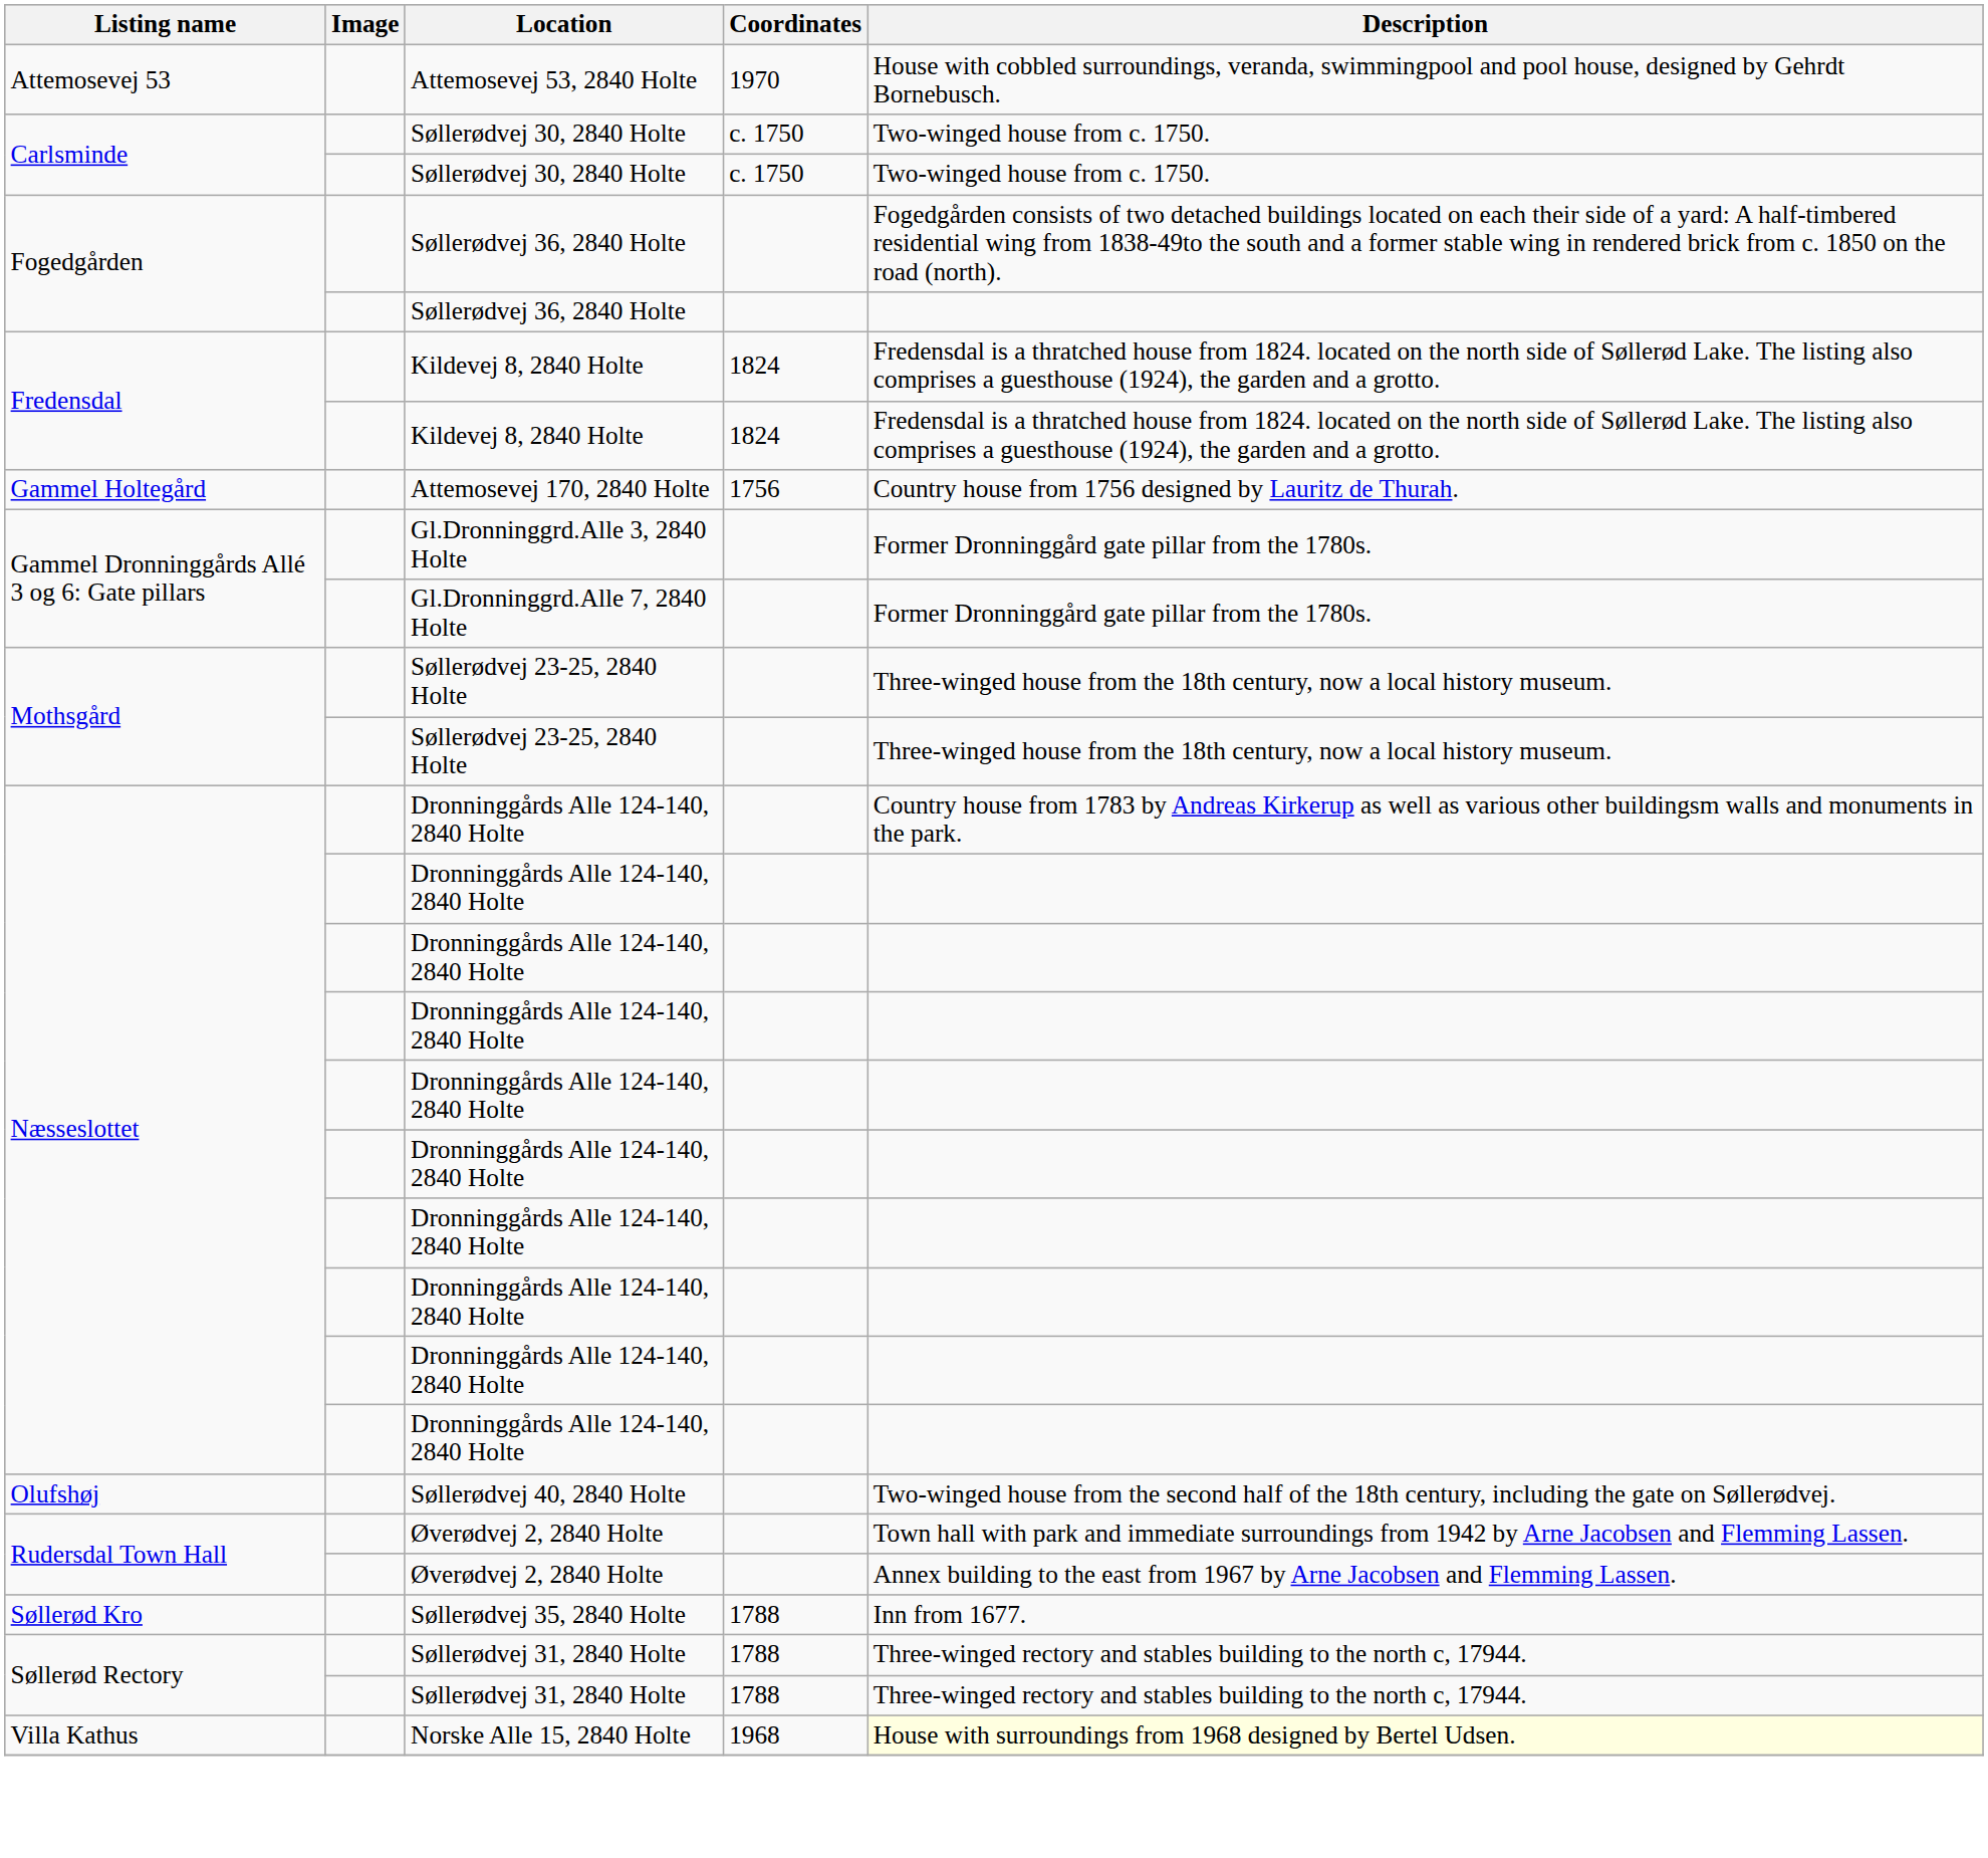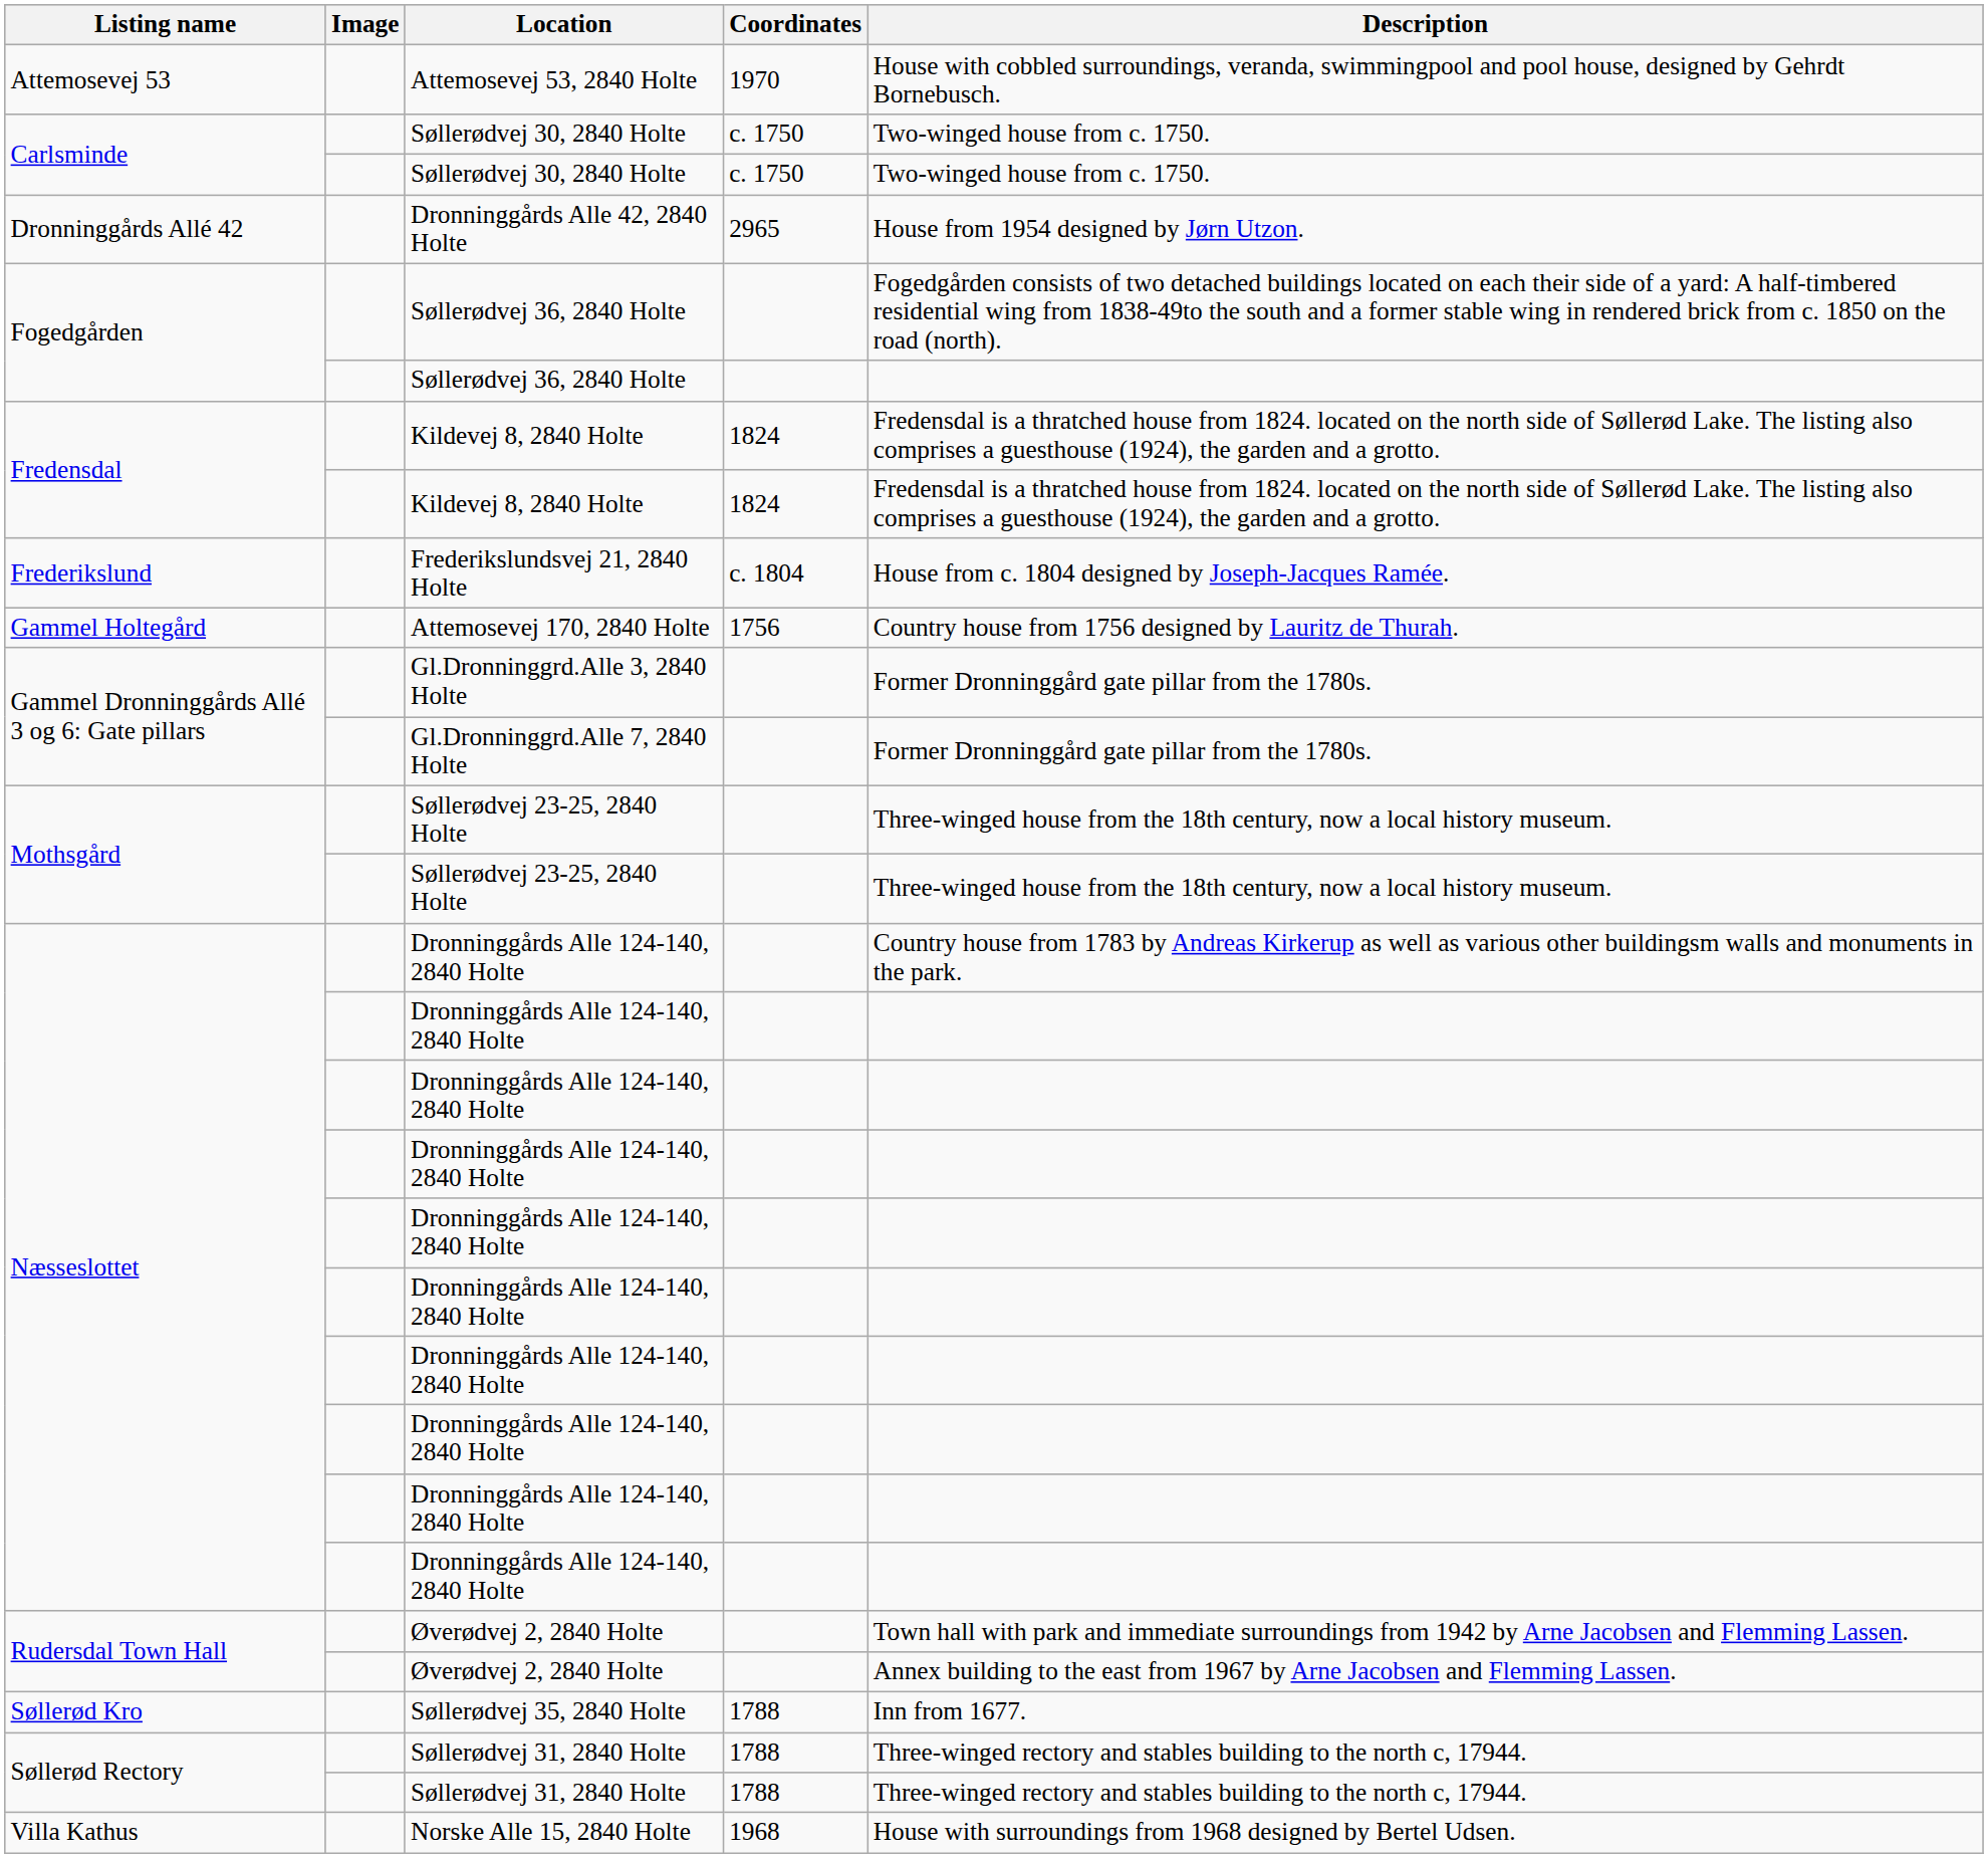 <table class="wikitable sortable">
 <tr>
 <th>Listing name</th>
 <th>Image</th>
 <th>Location</th>
 <th>Coordinates</th>
 <th>Description</th>
 </tr>
 <tr>
 <td>Attemosevej 53</td>
 <td></td>
 <td>Attemosevej 53, 2840 Holte</td>
 <td>1970</td>
 <td>House with cobbled surroundings, veranda, swimmingpool and pool house, designed by Gehrdt Bornebusch.</td>
 </tr>
 <tr>
 <td rowspan="2"><a href='#'>Carlsminde</a></td>
 <td></td>
 <td>Søllerødvej 30, 2840 Holte</td>
 <td>c. 1750</td>
 <td>Two-winged house from c. 1750.</td>
 </tr>
 <tr>
 <td></td>
 <td>Søllerødvej 30, 2840 Holte</td>
 <td>c. 1750</td>
 <td>Two-winged house from c. 1750.</td>
 </tr>
 <tr>
+<td>Dronninggårds Allé 42</td>
+<td></td>
+<td>Dronninggårds Alle 42, 2840 Holte</td>
+<td>2965</td>
+<td>House from 1954 designed by <a href='#'>Jørn Utzon</a>.</td>
+</tr>
+<tr>
 <td rowspan="2">Fogedgården</td>
 <td></td>
 <td>Søllerødvej 36, 2840 Holte</td>
 <td></td>
 <td>Fogedgården consists of two detached buildings located on each their side of a yard: A half-timbered residential wing from 1838-49to the south and a former stable wing in rendered brick from c. 1850 on the road (north).</td>
 </tr>
 <tr>
 <td></td>
 <td>Søllerødvej 36, 2840 Holte</td>
 <td></td>
 <td></td>
 </tr>
 <tr>
 <td rowspan="2"><a href='#'>Fredensdal</a></td>
 <td></td>
 <td>Kildevej 8, 2840 Holte</td>
 <td>1824</td>
 <td>Fredensdal is a thratched house from 1824. located on the north side of Søllerød Lake. The listing also comprises a guesthouse (1924), the garden and a grotto.</td>
 </tr>
 <tr>
 <td></td>
 <td>Kildevej 8, 2840 Holte</td>
 <td>1824</td>
 <td>Fredensdal is a thratched house from 1824. located on the north side of Søllerød Lake. The listing also comprises a guesthouse (1924), the garden and a grotto.</td>
+</tr>
+<tr>
+<td><a href='#'>Frederikslund</a></td>
+<td></td>
+<td>Frederikslundsvej 21, 2840 Holte</td>
+<td>c. 1804</td>
+<td>House from c. 1804 designed by <a href='#'>Joseph-Jacques Ramée</a>.</td>
 </tr>
 <tr>
 <td><a href='#'>Gammel Holtegård</a></td>
 <td></td>
 <td>Attemosevej 170, 2840 Holte</td>
 <td>1756</td>
 <td>Country house from 1756 designed by <a href='#'>Lauritz de Thurah</a>.</td>
 </tr>
 <tr>
 <td rowspan="2">Gammel Dronninggårds Allé 3 og 6: Gate pillars</td>
 <td></td>
 <td>Gl.Dronninggrd.Alle 3, 2840 Holte</td>
 <td></td>
 <td>Former Dronninggård gate pillar from the 1780s.</td>
 </tr>
 <tr>
 <td></td>
 <td>Gl.Dronninggrd.Alle 7, 2840 Holte</td>
 <td></td>
 <td>Former Dronninggård gate pillar from the 1780s.</td>
 </tr>
 <tr>
 <td rowspan="2"><a href='#'>Mothsgård</a></td>
 <td></td>
 <td>Søllerødvej 23-25, 2840 Holte</td>
 <td></td>
 <td>Three-winged house from the 18th century, now a local history museum.</td>
 </tr>
 <tr>
 <td></td>
 <td>Søllerødvej 23-25, 2840 Holte</td>
 <td></td>
 <td>Three-winged house from the 18th century, now a local history museum.</td>
 </tr>
 <tr>
 <td rowspan="10"><a href='#'>Næsseslottet</a></td>
 <td></td>
 <td>Dronninggårds Alle 124-140, 2840 Holte</td>
 <td></td>
 <td>Country house from 1783 by <a href='#'>Andreas Kirkerup</a> as well as various other buildingsm walls and monuments in the park.</td>
 </tr>
 <tr>
 <td></td>
 <td>Dronninggårds Alle 124-140, 2840 Holte</td>
 <td></td>
 <td></td>
 </tr>
 <tr>
 <td></td>
 <td>Dronninggårds Alle 124-140, 2840 Holte</td>
 <td></td>
 <td></td>
 </tr>
 <tr>
 <td></td>
 <td>Dronninggårds Alle 124-140, 2840 Holte</td>
 <td></td>
 <td></td>
 </tr>
 <tr>
 <td></td>
 <td>Dronninggårds Alle 124-140, 2840 Holte</td>
 <td></td>
 <td></td>
 </tr>
 <tr>
 <td></td>
 <td>Dronninggårds Alle 124-140, 2840 Holte</td>
 <td></td>
 <td></td>
 </tr>
 <tr>
 <td></td>
 <td>Dronninggårds Alle 124-140, 2840 Holte</td>
 <td></td>
 <td></td>
 </tr>
 <tr>
 <td></td>
 <td>Dronninggårds Alle 124-140, 2840 Holte</td>
 <td></td>
 <td></td>
 </tr>
 <tr>
 <td></td>
 <td>Dronninggårds Alle 124-140, 2840 Holte</td>
 <td></td>
 <td></td>
 </tr>
 <tr>
 <td></td>
 <td>Dronninggårds Alle 124-140, 2840 Holte</td>
 <td></td>
 <td></td>
 </tr>
 <tr>
-<td><a href='#'>Olufshøj</a></td>
-<td></td>
-<td>Søllerødvej 40, 2840 Holte</td>
-<td></td>
-<td>Two-winged house from the second half of the 18th century, including the gate on Søllerødvej.</td>
-</tr>
-<tr>
 <td rowspan="2"><a href='#'>Rudersdal Town Hall</a></td>
 <td></td>
 <td>Øverødvej 2, 2840 Holte</td>
 <td></td>
 <td>Town hall with park and immediate surroundings from 1942 by <a href='#'>Arne Jacobsen</a> and <a href='#'>Flemming Lassen</a>.</td>
 </tr>
 <tr>
 <td></td>
 <td>Øverødvej 2, 2840 Holte</td>
 <td></td>
 <td>Annex building to the east from 1967 by <a href='#'>Arne Jacobsen</a> and <a href='#'>Flemming Lassen</a>.</td>
 </tr>
 <tr>
 <td><a href='#'>Søllerød Kro</a></td>
 <td></td>
 <td>Søllerødvej 35, 2840 Holte</td>
 <td>1788</td>
 <td>Inn from 1677.</td>
 </tr>
 <tr>
 <td rowspan="2">Søllerød Rectory</td>
 <td></td>
 <td>Søllerødvej 31, 2840 Holte</td>
 <td>1788</td>
 <td>Three-winged rectory and stables building to the north c, 17944.</td>
 </tr>
 <tr>
 <td></td>
 <td>Søllerødvej 31, 2840 Holte</td>
 <td>1788</td>
 <td>Three-winged rectory and stables building to the north c, 17944.</td>
 </tr>
 <tr>
 <td>Villa Kathus</td>
 <td></td>
 <td>Norske Alle 15, 2840 Holte</td>
 <td>1968</td>
-<td style="background: lightyellow;">House with surroundings from 1968 designed by Bertel Udsen.</td>
+<td>House with surroundings from 1968 designed by Bertel Udsen.</td>
 </tr>
 <tr>
 </tr>
 </table>
